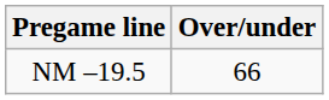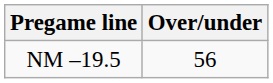 <table class="wikitable">
 <tr align="center">
 <th style=>Pregame line</th>
 <th style=>Over/under</th>
 </tr>
 <tr align="center">
 <td>NM –19.5</td>
-<td>66</td>
+<td>56</td>
 </tr>
 </table>
